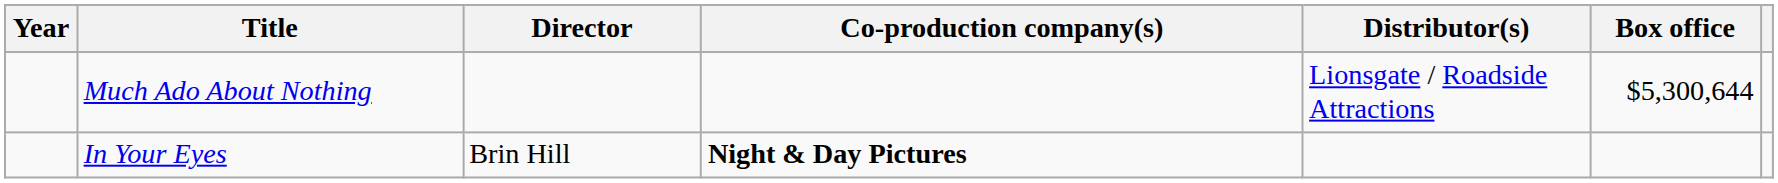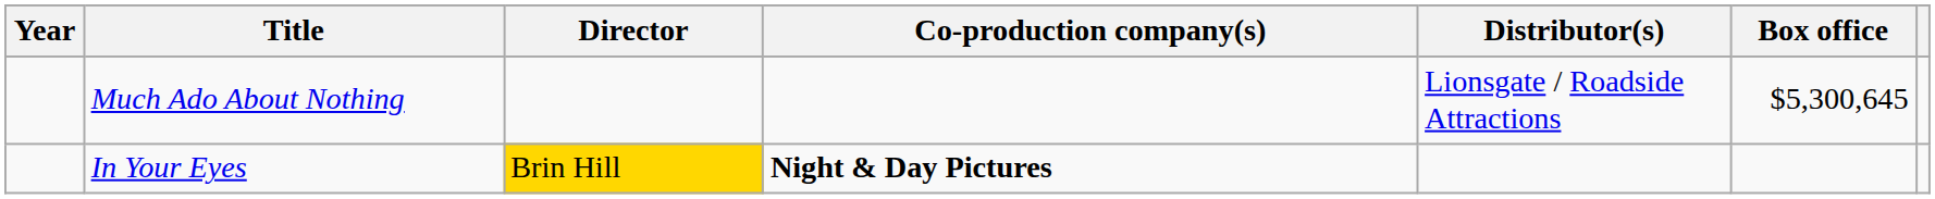 <table class="wikitable sortable">
 <tr style="font-size:90%">
 <th width="30">Year</th>
 <th width="190">Title</th>
 <th width="115">Director</th>
 <th width="300">Co-production company(s)</th>
 <th width="140">Distributor(s)</th>
 <th width="80">Box office</th>
 <th class="unsortable"></th>
 </tr>
 <tr style="font-size:90%">
 <td></td>
 <td><em><a href='#'>Much Ado About Nothing</a></em></td>
 <td></td>
 <td></td>
 <td><a href='#'>Lionsgate</a> / <a href='#'>Roadside Attractions</a></td>
-<td style="text-align:right">$5,300,644</td>
+<td style="text-align:right">$5,300,645</td>
 <td style="text-align:center"></td>
 </tr>
 <tr style="font-size:90%">
 <td></td>
 <td><em><a href='#'>In Your Eyes</a></em></td>
-<td>Brin Hill</td>
+<td style="background: gold;">Brin Hill</td>
 <td><strong>Night & Day Pictures</strong></td>
 <td></td>
 <td></td>
 <td></td>
 </tr>
 </table>
